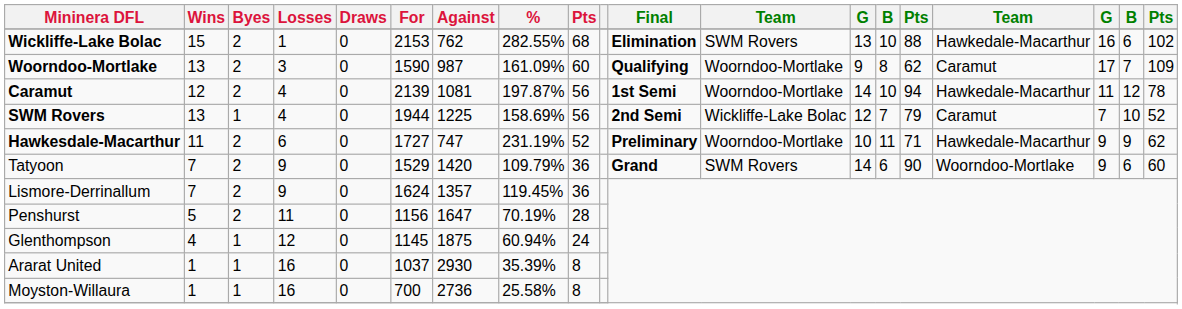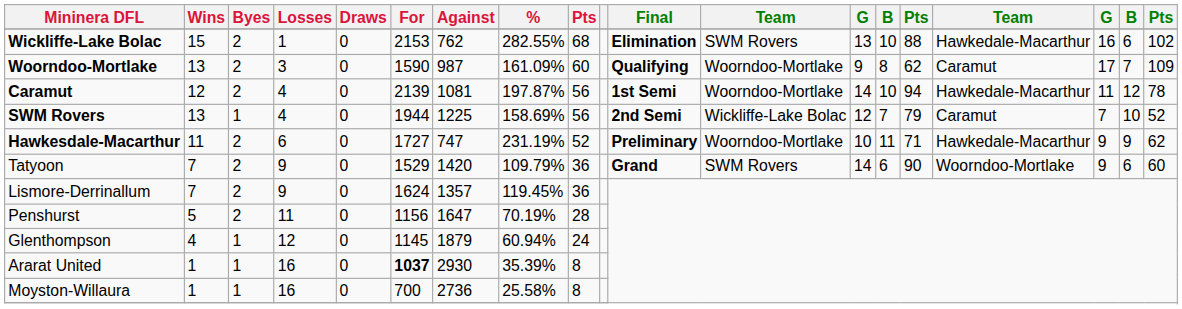 <table style="font-size: 85%; text-align: left;" class="wikitable">
 <tr>
 <th style="color:crimson">Mininera DFL</th>
 <th style="color:crimson">Wins</th>
 <th style="color:crimson">Byes</th>
 <th style="color:crimson">Losses</th>
 <th style="color:crimson">Draws</th>
 <th style="color:crimson">For</th>
 <th style="color:crimson">Against</th>
 <th style="color:crimson">%</th>
 <th style="color:crimson">Pts</th>
 <th></th>
 <th style="color:green">Final</th>
 <th style="color:green">Team</th>
 <th style="color:green">G</th>
 <th style="color:green">B</th>
 <th style="color:green">Pts</th>
 <th style="color:green">Team</th>
 <th style="color:green">G</th>
 <th style="color:green">B</th>
 <th style="color:green">Pts</th>
 </tr>
 <tr>
 </tr>
 <tr>
 </tr>
 <tr>
 <td><strong>	Wickliffe-Lake Bolac	</strong></td>
 <td>15</td>
 <td>2</td>
 <td>1</td>
 <td>0</td>
 <td>2153</td>
 <td>762</td>
 <td>282.55%</td>
 <td>68</td>
 <td></td>
 <td><strong>Elimination</strong></td>
 <td>SWM Rovers</td>
 <td>13</td>
 <td>10</td>
 <td>88</td>
 <td>Hawkedale-Macarthur</td>
 <td>16</td>
 <td>6</td>
 <td>102</td>
 </tr>
 <tr>
 <td><strong>	Woorndoo-Mortlake	</strong></td>
 <td>13</td>
 <td>2</td>
 <td>3</td>
 <td>0</td>
 <td>1590</td>
 <td>987</td>
 <td>161.09%</td>
 <td>60</td>
 <td></td>
 <td><strong>Qualifying</strong></td>
 <td>Woorndoo-Mortlake</td>
 <td>9</td>
 <td>8</td>
 <td>62</td>
 <td>Caramut</td>
 <td>17</td>
 <td>7</td>
 <td>109</td>
 </tr>
 <tr>
 <td><strong>	Caramut	</strong></td>
 <td>12</td>
 <td>2</td>
 <td>4</td>
 <td>0</td>
 <td>2139</td>
 <td>1081</td>
 <td>197.87%</td>
 <td>56</td>
 <td></td>
 <td><strong>1st Semi</strong></td>
 <td>Woorndoo-Mortlake</td>
 <td>14</td>
 <td>10</td>
 <td>94</td>
 <td>Hawkedale-Macarthur</td>
 <td>11</td>
 <td>12</td>
 <td>78</td>
 </tr>
 <tr>
 <td><strong>	SWM Rovers	</strong></td>
 <td>13</td>
 <td>1</td>
 <td>4</td>
 <td>0</td>
 <td>1944</td>
 <td>1225</td>
 <td>158.69%</td>
 <td>56</td>
 <td></td>
 <td><strong>2nd Semi</strong></td>
 <td>Wickliffe-Lake Bolac</td>
 <td>12</td>
 <td>7</td>
 <td>79</td>
 <td>Caramut</td>
 <td>7</td>
 <td>10</td>
 <td>52</td>
 </tr>
 <tr>
 <td><strong>	Hawkesdale-Macarthur	</strong></td>
 <td>11</td>
 <td>2</td>
 <td>6</td>
 <td>0</td>
 <td>1727</td>
 <td>747</td>
 <td>231.19%</td>
 <td>52</td>
 <td></td>
 <td><strong>Preliminary</strong></td>
 <td>Woorndoo-Mortlake</td>
 <td>10</td>
 <td>11</td>
 <td>71</td>
 <td>Hawkedale-Macarthur</td>
 <td>9</td>
 <td>9</td>
 <td>62</td>
 </tr>
 <tr>
 <td>Tatyoon</td>
 <td>7</td>
 <td>2</td>
 <td>9</td>
 <td>0</td>
 <td>1529</td>
 <td>1420</td>
 <td>109.79%</td>
 <td>36</td>
 <td></td>
 <td><strong>Grand</strong></td>
 <td>SWM Rovers</td>
 <td>14</td>
 <td>6</td>
 <td>90</td>
 <td>Woorndoo-Mortlake</td>
 <td>9</td>
 <td>6</td>
 <td>60</td>
 </tr>
 <tr>
 <td>Lismore-Derrinallum</td>
 <td>7</td>
 <td>2</td>
 <td>9</td>
 <td>0</td>
 <td>1624</td>
 <td>1357</td>
 <td>119.45%</td>
 <td>36</td>
 <td></td>
 </tr>
 <tr>
 <td>Penshurst</td>
 <td>5</td>
 <td>2</td>
 <td>11</td>
 <td>0</td>
 <td>1156</td>
 <td>1647</td>
 <td>70.19%</td>
 <td>28</td>
 <td></td>
 </tr>
 <tr>
 <td>Glenthompson</td>
 <td>4</td>
 <td>1</td>
 <td>12</td>
 <td>0</td>
 <td>1145</td>
-<td>1875</td>
+<td>1879</td>
 <td>60.94%</td>
 <td>24</td>
 <td></td>
 </tr>
 <tr>
 <td>Ararat United</td>
 <td>1</td>
 <td>1</td>
 <td>16</td>
 <td>0</td>
-<td>1037</td>
+<td><strong>1037</strong></td>
 <td>2930</td>
 <td>35.39%</td>
 <td>8</td>
 <td></td>
 </tr>
 <tr>
 <td>Moyston-Willaura</td>
 <td>1</td>
 <td>1</td>
 <td>16</td>
 <td>0</td>
 <td>700</td>
 <td>2736</td>
 <td>25.58%</td>
 <td>8</td>
 <td></td>
 </tr>
 <tr>
 </tr>
 </table>
